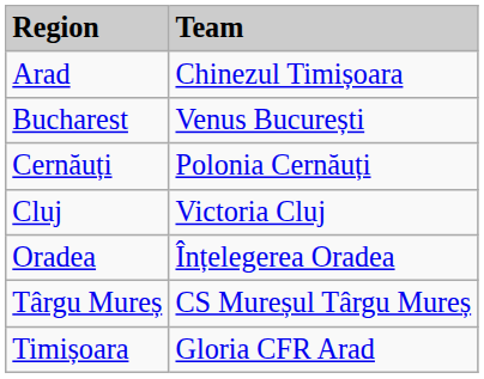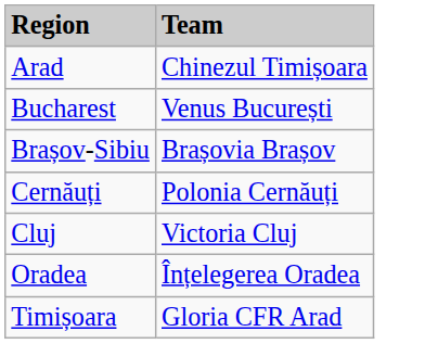 <table class="wikitable">
 <tr style="background:#ccc;font-weight:bold">
 <td>Region</td>
 <td>Team</td>
 </tr>
 <tr>
 <td><a href='#'>Arad</a></td>
 <td><a href='#'>Chinezul Timișoara</a></td>
 </tr>
 <tr>
 <td><a href='#'>Bucharest</a></td>
 <td><a href='#'>Venus București</a></td>
 </tr>
 <tr>
+<td><a href='#'>Brașov</a>-<a href='#'>Sibiu</a></td>
+<td><a href='#'>Brașovia Brașov</a></td>
+</tr>
+<tr>
 <td><a href='#'>Cernăuți</a></td>
 <td><a href='#'>Polonia Cernăuți</a></td>
 </tr>
 <tr>
 <td><a href='#'>Cluj</a></td>
 <td><a href='#'>Victoria Cluj</a></td>
 </tr>
 <tr>
 <td><a href='#'>Oradea</a></td>
 <td><a href='#'>Înțelegerea Oradea</a></td>
 </tr>
 <tr>
-<td><a href='#'>Târgu Mureș</a></td>
-<td><a href='#'>CS Mureșul Târgu Mureș</a></td>
-</tr>
-<tr>
 <td><a href='#'>Timișoara</a></td>
 <td><a href='#'>Gloria CFR Arad</a></td>
 </tr>
 </table>
